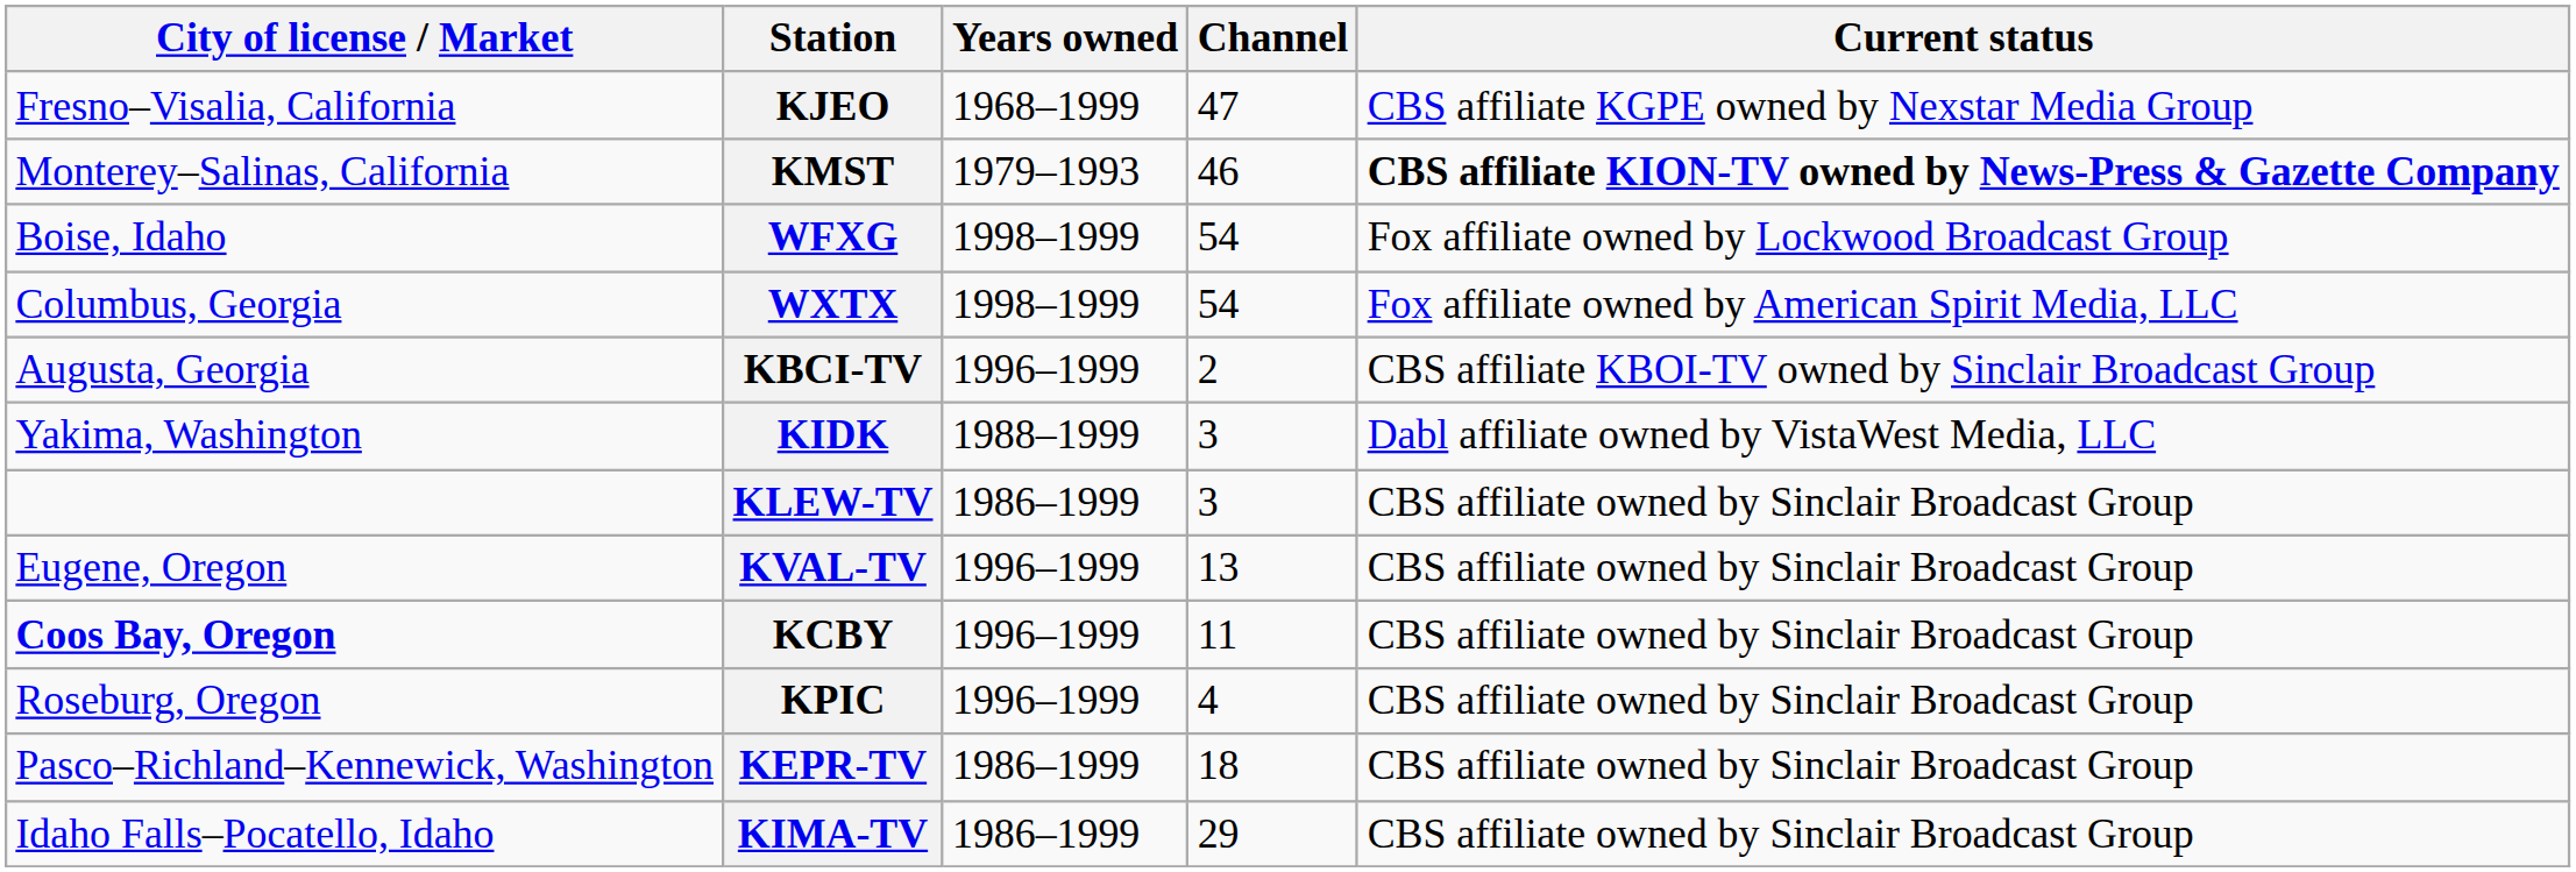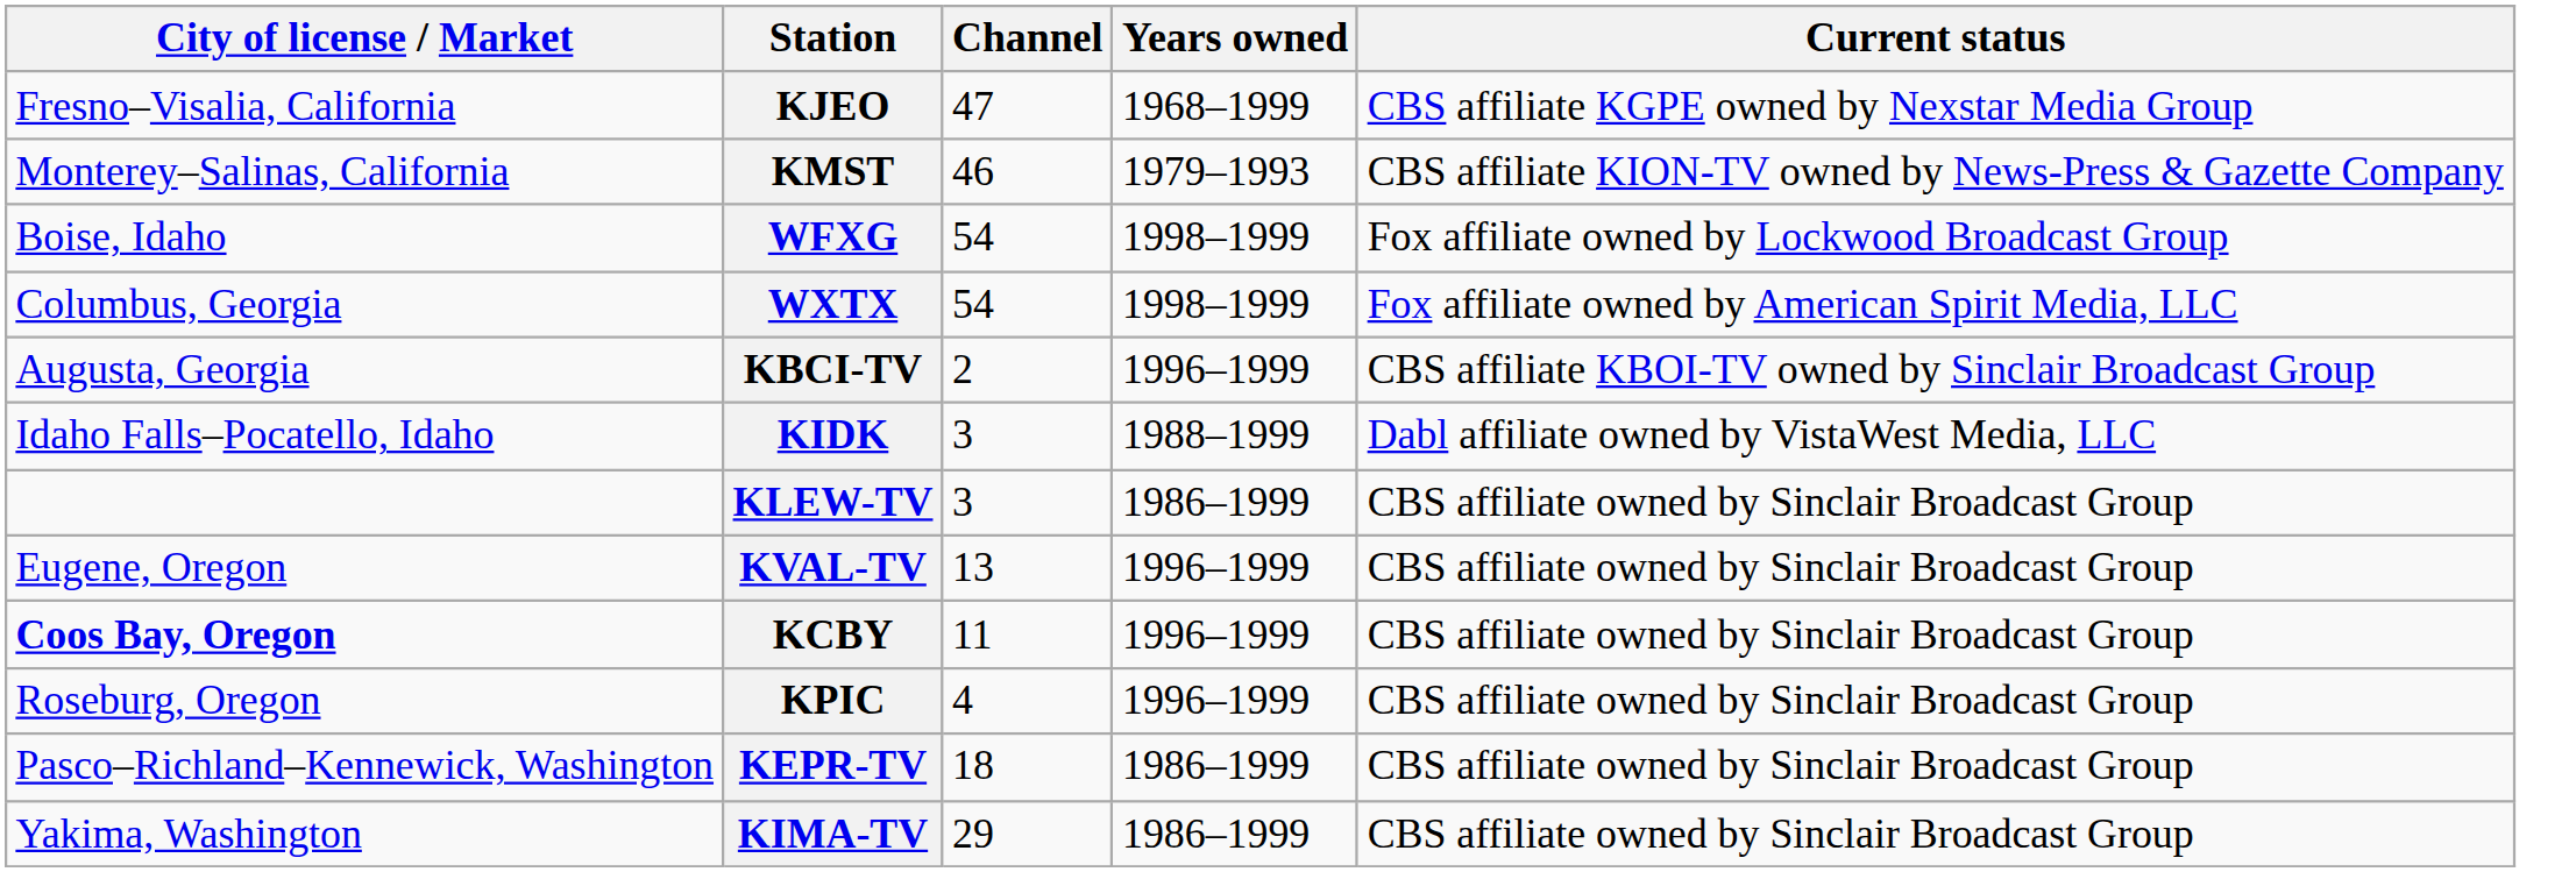 <table class="wikitable">
 <tr>
 <th><a href='#'>City of license</a> / <a href='#'>Market</a></th>
 <th>Station</th>
+<th>Channel</th>
 <th>Years owned</th>
-<th>Channel</th>
 <th>Current status</th>
 </tr>
 <tr>
 <td><a href='#'>Fresno</a>–<a href='#'>Visalia, California</a></td>
 <th>KJEO</th>
+<td>47</td>
 <td>1968–1999</td>
-<td>47</td>
 <td><a href='#'>CBS</a> affiliate <a href='#'>KGPE</a> owned by <a href='#'>Nexstar Media Group</a></td>
 </tr>
 <tr>
 <td><a href='#'>Monterey</a>–<a href='#'>Salinas, California</a></td>
 <th>KMST</th>
+<td>46</td>
 <td>1979–1993</td>
-<td>46</td>
-<td><strong>CBS affiliate <a href='#'>KION-TV</a> owned by <a href='#'>News-Press & Gazette Company</a></strong></td>
+<td>CBS affiliate <a href='#'>KION-TV</a> owned by <a href='#'>News-Press & Gazette Company</a></td>
 </tr>
 <tr>
 <td><a href='#'>Boise, Idaho</a></td>
 <th><a href='#'>WFXG</a></th>
+<td>54</td>
 <td>1998–1999</td>
-<td>54</td>
 <td>Fox affiliate owned by <a href='#'>Lockwood Broadcast Group</a></td>
 </tr>
 <tr>
 <td><a href='#'>Columbus, Georgia</a></td>
 <th><a href='#'>WXTX</a></th>
+<td>54</td>
 <td>1998–1999</td>
-<td>54</td>
 <td><a href='#'>Fox</a> affiliate owned by <a href='#'>American Spirit Media, LLC</a></td>
 </tr>
 <tr>
 <td><a href='#'>Augusta, Georgia</a></td>
 <th>KBCI-TV</th>
+<td>2</td>
 <td>1996–1999</td>
-<td>2</td>
 <td>CBS affiliate <a href='#'>KBOI-TV</a> owned by <a href='#'>Sinclair Broadcast Group</a></td>
 </tr>
 <tr>
-<td><a href='#'>Yakima, Washington</a></td>
+<td><a href='#'>Idaho Falls</a>–<a href='#'>Pocatello, Idaho</a></td>
 <th><a href='#'>KIDK</a></th>
+<td>3</td>
 <td>1988–1999</td>
-<td>3</td>
 <td><a href='#'>Dabl</a> affiliate owned by VistaWest Media, <a href='#'>LLC</a></td>
 </tr>
 <tr>
 <td></td>
 <th><a href='#'>KLEW-TV</a></th>
+<td>3</td>
 <td>1986–1999</td>
-<td>3</td>
 <td>CBS affiliate owned by Sinclair Broadcast Group</td>
 </tr>
 <tr>
 <td><a href='#'>Eugene, Oregon</a></td>
 <th><a href='#'>KVAL-TV</a></th>
+<td>13</td>
 <td>1996–1999</td>
-<td>13</td>
 <td>CBS affiliate owned by Sinclair Broadcast Group</td>
 </tr>
 <tr>
 <td><strong><a href='#'>Coos Bay, Oregon</a></strong></td>
 <th>KCBY</th>
+<td>11</td>
 <td>1996–1999</td>
-<td>11</td>
 <td>CBS affiliate owned by Sinclair Broadcast Group</td>
 </tr>
 <tr>
 <td><a href='#'>Roseburg, Oregon</a></td>
 <th>KPIC</th>
+<td>4</td>
 <td>1996–1999</td>
-<td>4</td>
 <td>CBS affiliate owned by Sinclair Broadcast Group</td>
 </tr>
 <tr>
 <td><a href='#'>Pasco</a>–<a href='#'>Richland</a>–<a href='#'>Kennewick, Washington</a></td>
 <th><a href='#'>KEPR-TV</a></th>
+<td>18</td>
 <td>1986–1999</td>
-<td>18</td>
 <td>CBS affiliate owned by Sinclair Broadcast Group</td>
 </tr>
 <tr>
-<td><a href='#'>Idaho Falls</a>–<a href='#'>Pocatello, Idaho</a></td>
+<td><a href='#'>Yakima, Washington</a></td>
 <th><a href='#'>KIMA-TV</a></th>
+<td>29</td>
 <td>1986–1999</td>
-<td>29</td>
 <td>CBS affiliate owned by Sinclair Broadcast Group</td>
 </tr>
 </table>
